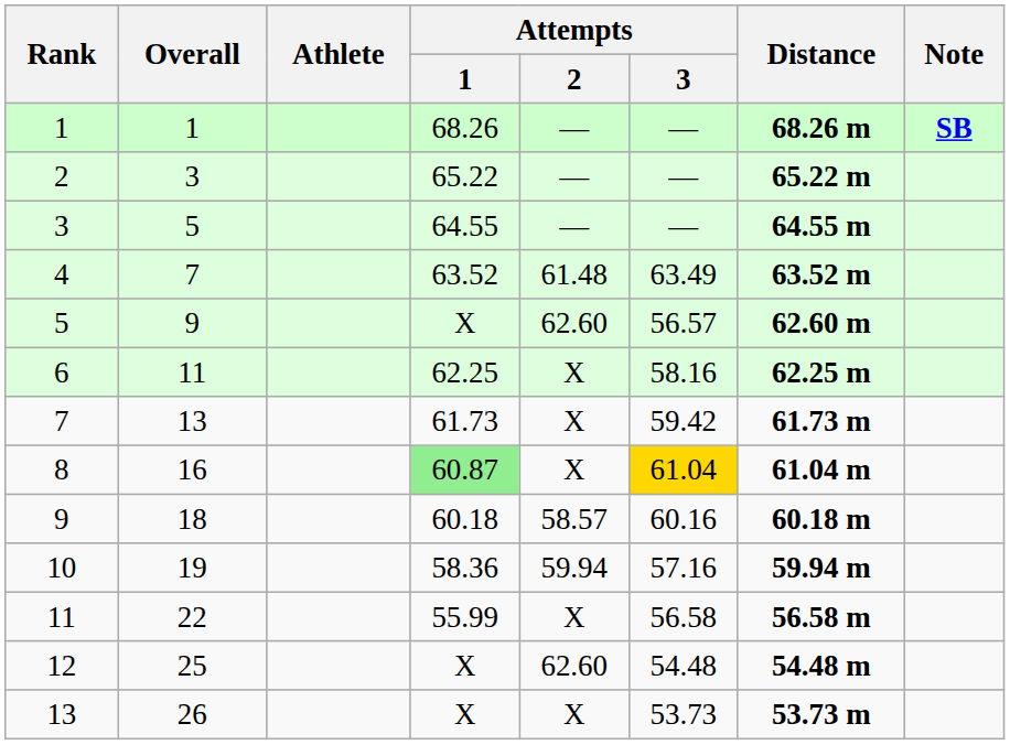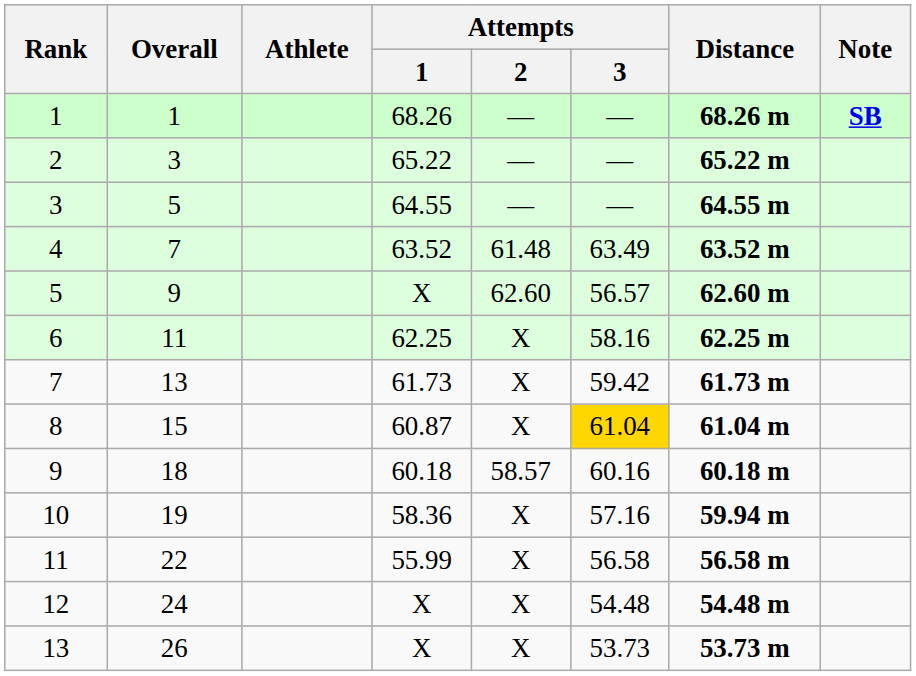 <table class="wikitable" style=" text-align:center; font-size:110%;" width="95%">
 <tr>
 <th rowspan="2">Rank</th>
 <th rowspan="2">Overall</th>
 <th rowspan="2">Athlete</th>
 <th colspan="3">Attempts</th>
 <th rowspan="2">Distance</th>
 <th rowspan="2">Note</th>
 </tr>
 <tr>
 <th>1</th>
 <th>2</th>
 <th>3</th>
 </tr>
 <tr style="background:#ccffcc;">
 <td>1</td>
 <td>1</td>
 <td align=left></td>
 <td>68.26</td>
 <td>—</td>
 <td>—</td>
 <td><strong>68.26 m</strong></td>
 <td><strong><a href='#'>SB</a></strong></td>
 </tr>
 <tr style="background:#ddffdd;">
 <td>2</td>
 <td>3</td>
 <td align=left></td>
 <td>65.22</td>
 <td>—</td>
 <td>—</td>
 <td><strong>65.22 m </strong></td>
 <td></td>
 </tr>
 <tr style="background:#ddffdd;">
 <td>3</td>
 <td>5</td>
 <td align=left></td>
 <td>64.55</td>
 <td>—</td>
 <td>—</td>
 <td><strong>64.55 m </strong></td>
 <td></td>
 </tr>
 <tr style="background:#ddffdd;">
 <td>4</td>
 <td>7</td>
 <td align=left></td>
 <td>63.52</td>
 <td>61.48</td>
 <td>63.49</td>
 <td><strong>63.52 m </strong></td>
 <td></td>
 </tr>
 <tr style="background:#ddffdd;">
 <td>5</td>
 <td>9</td>
 <td align=left></td>
 <td>X</td>
 <td>62.60</td>
 <td>56.57</td>
 <td><strong>62.60 m </strong></td>
 <td></td>
 </tr>
 <tr style="background:#ddffdd;">
 <td>6</td>
 <td>11</td>
 <td align=left></td>
 <td>62.25</td>
 <td>X</td>
 <td>58.16</td>
 <td><strong>62.25 m </strong></td>
 <td></td>
 </tr>
 <tr>
 <td>7</td>
 <td>13</td>
 <td align=left></td>
 <td>61.73</td>
 <td>X</td>
 <td>59.42</td>
 <td><strong>61.73 m </strong></td>
 <td></td>
 </tr>
 <tr>
 <td>8</td>
-<td>16</td>
+<td>15</td>
 <td align=left></td>
-<td style="background: lightgreen;">60.87</td>
+<td>60.87</td>
 <td>X</td>
 <td style="background: gold;">61.04</td>
 <td><strong>61.04 m </strong></td>
 <td></td>
 </tr>
 <tr>
 <td>9</td>
 <td>18</td>
 <td align=left></td>
 <td>60.18</td>
 <td>58.57</td>
 <td>60.16</td>
 <td><strong>60.18 m </strong></td>
 <td></td>
 </tr>
 <tr>
 <td>10</td>
 <td>19</td>
 <td align=left></td>
 <td>58.36</td>
-<td>59.94</td>
+<td>X</td>
 <td>57.16</td>
 <td><strong>59.94 m </strong></td>
 <td></td>
 </tr>
 <tr>
 <td>11</td>
 <td>22</td>
 <td align=left></td>
 <td>55.99</td>
 <td>X</td>
 <td>56.58</td>
 <td><strong>56.58 m </strong></td>
 <td></td>
 </tr>
 <tr>
 <td>12</td>
-<td>25</td>
+<td>24</td>
 <td align=left></td>
 <td>X</td>
-<td>62.60</td>
+<td>X</td>
 <td>54.48</td>
 <td><strong>54.48 m </strong></td>
 <td></td>
 </tr>
 <tr>
 <td>13</td>
 <td>26</td>
 <td align=left></td>
 <td>X</td>
 <td>X</td>
 <td>53.73</td>
 <td><strong>53.73 m </strong></td>
 <td></td>
 </tr>
 </table>
